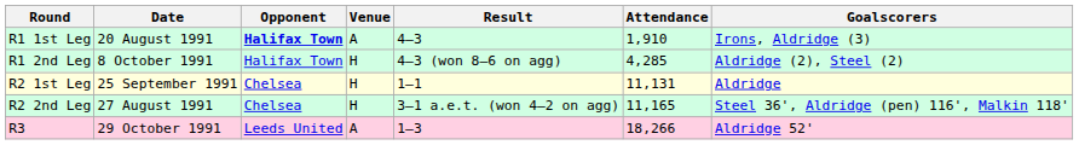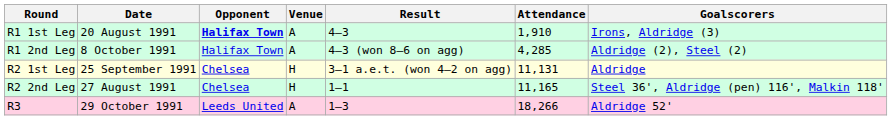 <table class="wikitable">
 <tr>
 <th>Round</th>
 <th>Date</th>
 <th>Opponent</th>
 <th>Venue</th>
 <th>Result</th>
 <th>Attendance</th>
 <th>Goalscorers</th>
 </tr>
 <tr style="background-color: #d0ffe3;">
 <td>R1 1st Leg</td>
 <td>20 August 1991</td>
 <td><strong><a href='#'>Halifax Town</a></strong></td>
 <td>A</td>
 <td>4–3</td>
 <td>1,910</td>
 <td><a href='#'>Irons</a>, <a href='#'>Aldridge</a> (3)</td>
 </tr>
 <tr style="background-color: #d0ffe3;">
 <td>R1 2nd Leg</td>
 <td>8 October 1991</td>
 <td><a href='#'>Halifax Town</a></td>
-<td>H</td>
+<td>A</td>
 <td>4–3 (won 8–6 on agg)</td>
 <td>4,285</td>
 <td><a href='#'>Aldridge</a> (2), <a href='#'>Steel</a> (2)</td>
 </tr>
 <tr style="background-color: #ffffdd;">
 <td>R2 1st Leg</td>
 <td>25 September 1991</td>
 <td><a href='#'>Chelsea</a></td>
 <td>H</td>
-<td>1–1</td>
+<td>3–1 a.e.t. (won 4–2 on agg)</td>
 <td>11,131</td>
 <td><a href='#'>Aldridge</a></td>
 </tr>
 <tr style="background-color: #d0ffe3;">
 <td>R2 2nd Leg</td>
 <td>27 August 1991</td>
 <td><a href='#'>Chelsea</a></td>
 <td>H</td>
-<td>3–1 a.e.t. (won 4–2 on agg)</td>
+<td>1–1</td>
 <td>11,165</td>
 <td><a href='#'>Steel</a> 36', <a href='#'>Aldridge</a> (pen) 116', <a href='#'>Malkin</a> 118'</td>
 </tr>
 <tr style="background-color: #ffd0e3;">
 <td>R3</td>
 <td>29 October 1991</td>
 <td><a href='#'>Leeds United</a></td>
 <td>A</td>
 <td>1–3</td>
 <td>18,266</td>
 <td><a href='#'>Aldridge</a> 52'</td>
 </tr>
 </table>
